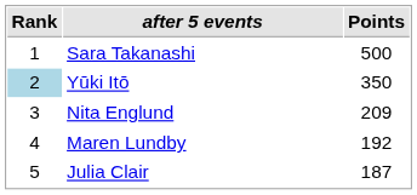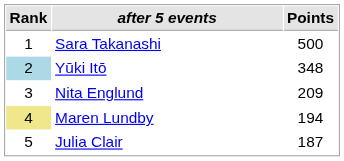 <table cellspacing="1" cellpadding="3" style="border:1px solid #aaa; font-size:86%;">
 <tr style="background:#e4e4e4;">
 <th style="border-bottom:1px solid #aaa; width:10px;">Rank</th>
 <th style="border-bottom:1px solid #aaa; width:200px;"><em>after 5 events</em></th>
 <th style="border-bottom:1px solid #aaa; width:20px;">Points</th>
 </tr>
 <tr>
 <td align=center>1</td>
 <td> <a href='#'>Sara Takanashi</a></td>
 <td align=center>500</td>
 </tr>
 <tr>
 <td align=center style="background: lightblue;">2</td>
 <td> <a href='#'>Yūki Itō</a></td>
-<td align=center>350</td>
+<td align=center>348</td>
 </tr>
 <tr>
 <td align=center>3</td>
 <td> <a href='#'>Nita Englund</a></td>
 <td align=center>209</td>
 </tr>
 <tr>
-<td align=center>4</td>
+<td align=center style="background: khaki;">4</td>
 <td> <a href='#'>Maren Lundby</a></td>
-<td align=center>192</td>
+<td align=center>194</td>
 </tr>
 <tr>
 <td align=center>5</td>
 <td> <a href='#'>Julia Clair</a></td>
 <td align=center>187</td>
 </tr>
 </table>
